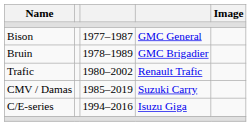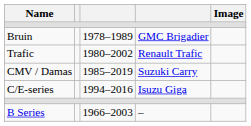 <table class="wikitable sortable">
 <tr>
 <th width= px>Name</th>
 <th width= px></th>
 <th width= px></th>
 <th width= px></th>
 <th width= px>Image</th>
 </tr>
 <tr>
 <td colspan=5 style=background:#e0e0e0></td>
-</tr>
-<tr>
-<td>Bison</td>
-<td></td>
-<td>1977–1987</td>
-<td><a href='#'>GMC General</a></td>
-<td></td>
 </tr>
 <tr>
 <td>Bruin</td>
 <td></td>
 <td>1978–1989</td>
 <td><a href='#'>GMC Brigadier</a></td>
 <td></td>
 </tr>
 <tr>
 <td>Trafic</td>
 <td></td>
 <td>1980–2002</td>
 <td><a href='#'>Renault Trafic</a></td>
 <td></td>
 </tr>
 <tr>
 <td>CMV / Damas</td>
 <td><br></td>
 <td>1985–2019</td>
 <td><a href='#'>Suzuki Carry</a></td>
 <td></td>
 </tr>
 <tr>
 <td>C/E-series</td>
 <td></td>
 <td>1994–2016</td>
 <td><a href='#'>Isuzu Giga</a></td>
 <td></td>
 </tr>
 <tr>
 <td colspan=5 style=background:#e0e0e0></td>
 </tr>
+<tr>
+<td><a href='#'>B Series</a></td>
+<td></td>
+<td>1966–2003</td>
+<td {{center>–</td>
+<td></td>
+</tr>
 </table>
